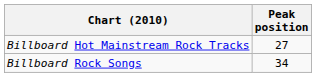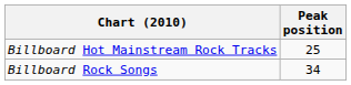 <table class="wikitable sortable">
 <tr>
 <th>Chart (2010)</th>
 <th>Peak<br> position</th>
 </tr>
 <tr>
 <td><em>Billboard</em> <a href='#'>Hot Mainstream Rock Tracks</a></td>
-<td align="center">27</td>
+<td align="center">25</td>
 </tr>
 <tr>
 <td><em>Billboard</em> <a href='#'>Rock Songs</a></td>
 <td align="center">34</td>
 </tr>
 </table>
